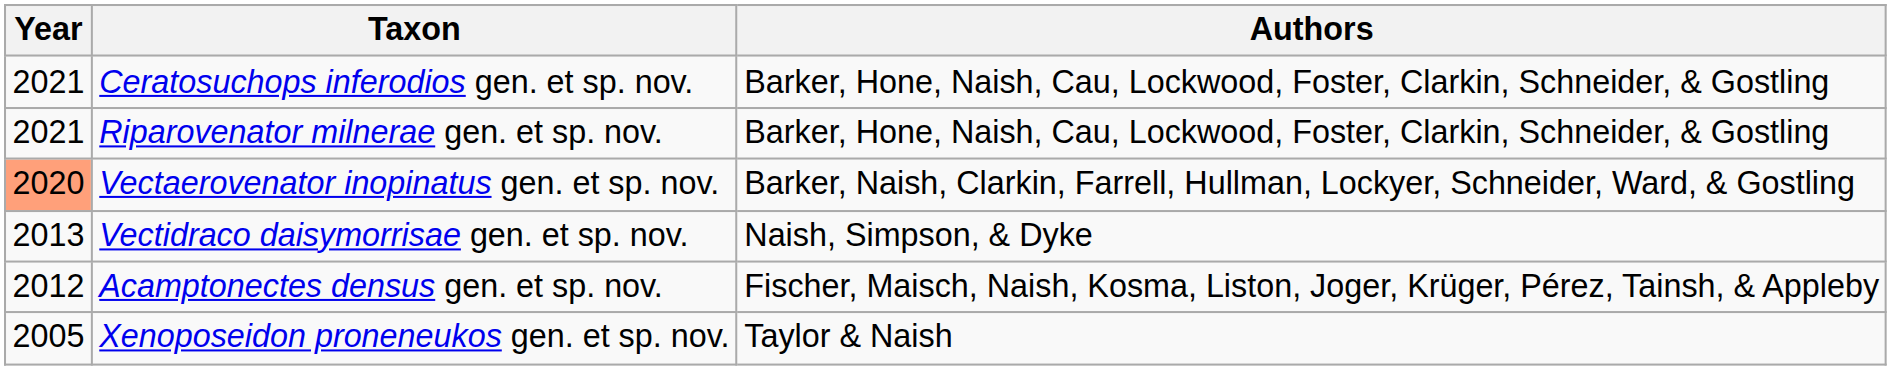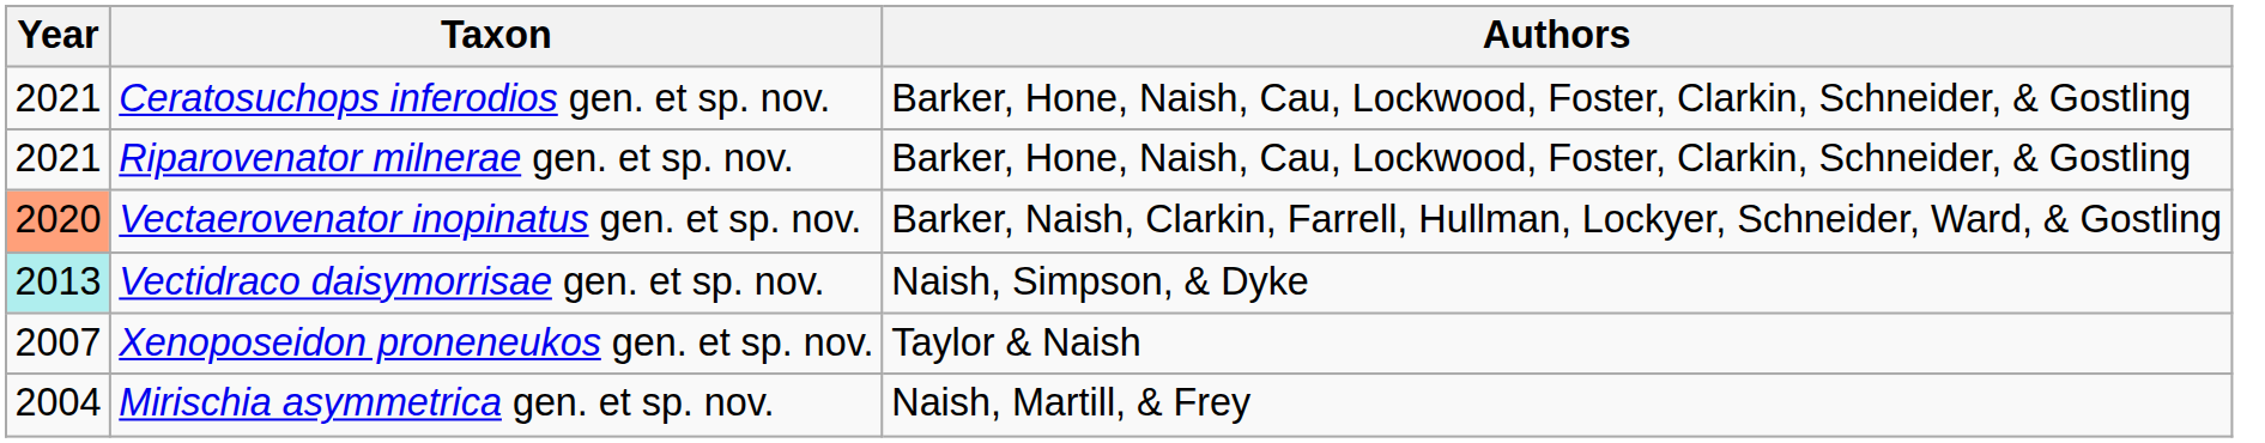 <table class="wikitable sortable">
 <tr>
 <th>Year</th>
 <th>Taxon</th>
 <th>Authors</th>
 </tr>
 <tr>
 <td>2021</td>
 <td><em><a href='#'>Ceratosuchops inferodios</a></em> gen. et sp. nov.</td>
 <td>Barker, Hone, Naish, Cau, Lockwood, Foster, Clarkin, Schneider, & Gostling</td>
 </tr>
 <tr>
 <td>2021</td>
 <td><em><a href='#'>Riparovenator milnerae</a></em> gen. et sp. nov.</td>
 <td>Barker, Hone, Naish, Cau, Lockwood, Foster, Clarkin, Schneider, & Gostling</td>
 </tr>
 <tr>
 <td style="background: lightsalmon;">2020</td>
 <td><em><a href='#'>Vectaerovenator inopinatus</a></em> gen. et sp. nov.</td>
 <td>Barker, Naish, Clarkin, Farrell, Hullman, Lockyer, Schneider, Ward, & Gostling</td>
 </tr>
 <tr>
-<td>2013</td>
+<td style="background: paleturquoise;">2013</td>
 <td><em><a href='#'>Vectidraco daisymorrisae</a></em> gen. et sp. nov.</td>
 <td>Naish, Simpson, & Dyke</td>
 </tr>
 <tr>
-<td>2012</td>
-<td><em><a href='#'>Acamptonectes densus</a></em> gen. et sp. nov.</td>
-<td>Fischer, Maisch, Naish, Kosma, Liston, Joger, Krüger, Pérez, Tainsh, & Appleby</td>
-</tr>
-<tr>
-<td>2005</td>
+<td>2007</td>
 <td><em><a href='#'>Xenoposeidon proneneukos</a></em> gen. et sp. nov.</td>
 <td>Taylor & Naish</td>
 </tr>
+<tr>
+<td>2004</td>
+<td><em><a href='#'>Mirischia asymmetrica</a></em> gen. et sp. nov.</td>
+<td>Naish, Martill, & Frey</td>
+</tr>
 </table>
